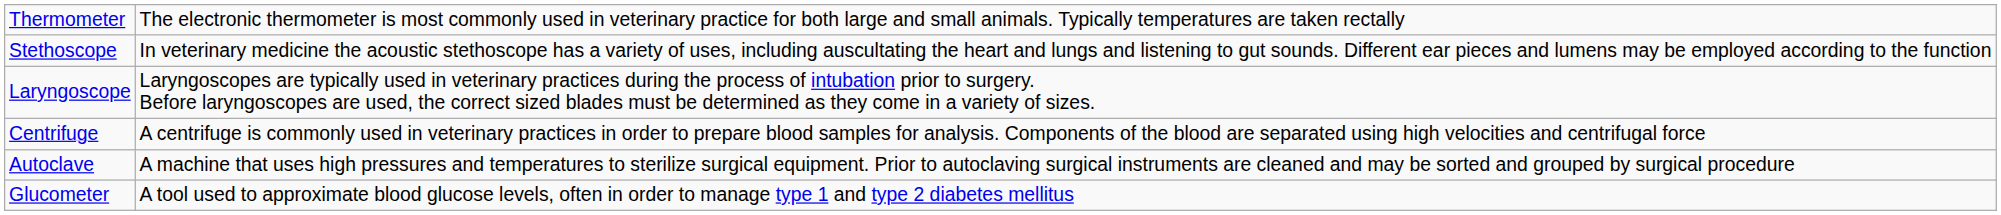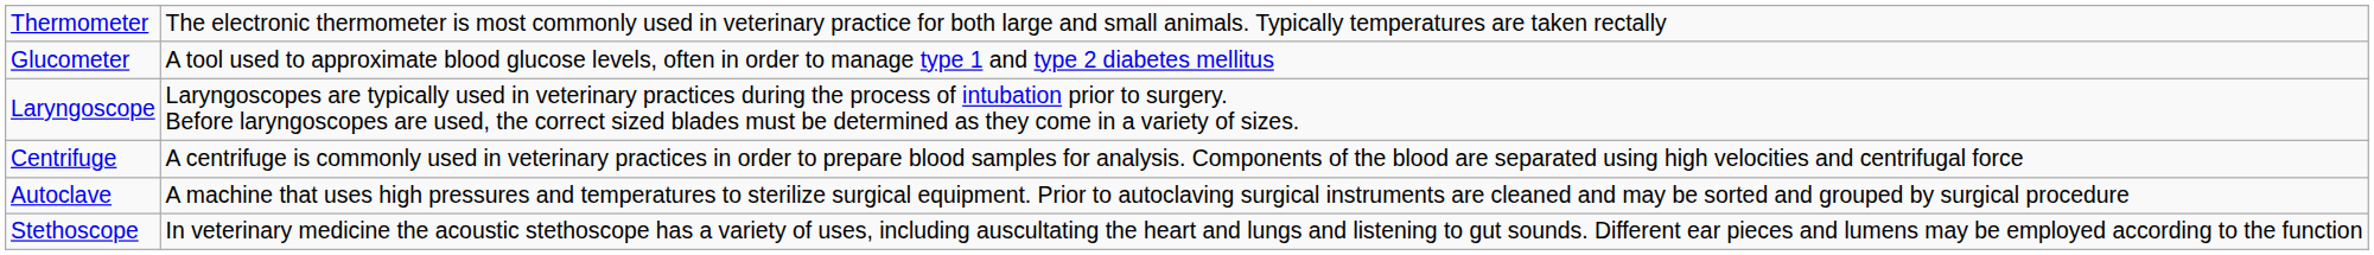 <table class="wikitable">
 <tr>
 <td><a href='#'>Thermometer</a></td>
 <td>The electronic thermometer is most commonly used in veterinary practice for both large and small animals. Typically temperatures are taken rectally</td>
 </tr>
 <tr>
-<td><a href='#'>Stethoscope</a></td>
-<td>In veterinary medicine the acoustic stethoscope has a variety of uses, including auscultating the heart and lungs and listening to gut sounds. Different ear pieces and lumens may be employed according to the function</td>
+<td><a href='#'>Glucometer</a></td>
+<td>A tool used to approximate blood glucose levels, often in order to manage <a href='#'>type 1</a> and <a href='#'>type 2 diabetes mellitus</a></td>
 </tr>
 <tr>
 <td><a href='#'>Laryngoscope</a></td>
 <td>Laryngoscopes are typically used in veterinary practices during the process of <a href='#'>intubation</a> prior to surgery.<br>Before laryngoscopes are used, the correct sized blades must be determined as they come in a variety of sizes.</td>
 </tr>
 <tr>
 <td><a href='#'>Centrifuge</a></td>
 <td>A centrifuge is commonly used in veterinary practices in order to prepare blood samples for analysis. Components of the blood are separated using high velocities and centrifugal force</td>
 </tr>
 <tr>
 <td><a href='#'>Autoclave</a></td>
 <td>A machine that uses high pressures and temperatures to sterilize surgical equipment. Prior to autoclaving surgical instruments are cleaned and may be sorted and grouped by surgical procedure</td>
 </tr>
 <tr>
-<td><a href='#'>Glucometer</a></td>
-<td>A tool used to approximate blood glucose levels, often in order to manage <a href='#'>type 1</a> and <a href='#'>type 2 diabetes mellitus</a></td>
+<td><a href='#'>Stethoscope</a></td>
+<td>In veterinary medicine the acoustic stethoscope has a variety of uses, including auscultating the heart and lungs and listening to gut sounds. Different ear pieces and lumens may be employed according to the function</td>
 </tr>
 </table>
